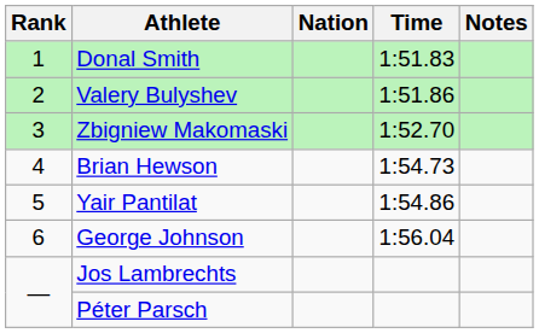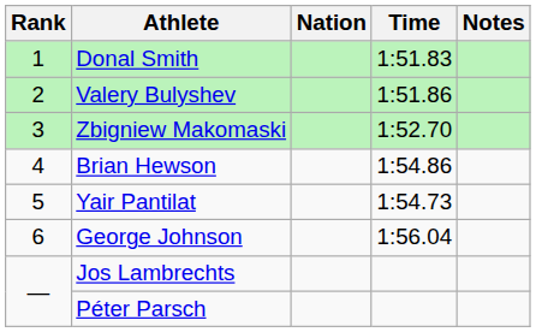 <table class="wikitable sortable" style="text-align:center">
 <tr>
 <th>Rank</th>
 <th>Athlete</th>
 <th>Nation</th>
 <th>Time</th>
 <th>Notes</th>
 </tr>
 <tr bgcolor=bbf3bb>
 <td>1</td>
 <td align=left><a href='#'>Donal Smith</a></td>
 <td align=left></td>
 <td>1:51.83</td>
 <td></td>
 </tr>
 <tr bgcolor=bbf3bb>
 <td>2</td>
 <td align=left><a href='#'>Valery Bulyshev</a></td>
 <td align=left></td>
 <td>1:51.86</td>
 <td></td>
 </tr>
 <tr bgcolor=bbf3bb>
 <td>3</td>
 <td align=left><a href='#'>Zbigniew Makomaski</a></td>
 <td align=left></td>
 <td>1:52.70</td>
 <td></td>
 </tr>
 <tr>
 <td>4</td>
 <td align=left><a href='#'>Brian Hewson</a></td>
 <td align=left></td>
-<td>1:54.73</td>
+<td>1:54.86</td>
 <td></td>
 </tr>
 <tr>
 <td>5</td>
 <td align=left><a href='#'>Yair Pantilat</a></td>
 <td align=left></td>
-<td>1:54.86</td>
+<td>1:54.73</td>
 <td></td>
 </tr>
 <tr>
 <td>6</td>
 <td align=left><a href='#'>George Johnson</a></td>
 <td align=left></td>
 <td>1:56.04</td>
 <td></td>
 </tr>
 <tr>
 <td rowspan=2 data-sort-value=7>—</td>
 <td align=left><a href='#'>Jos Lambrechts</a></td>
 <td align=left></td>
 <td></td>
 <td></td>
 </tr>
 <tr>
 <td align=left><a href='#'>Péter Parsch</a></td>
 <td align=left></td>
 <td></td>
 <td></td>
 </tr>
 </table>
